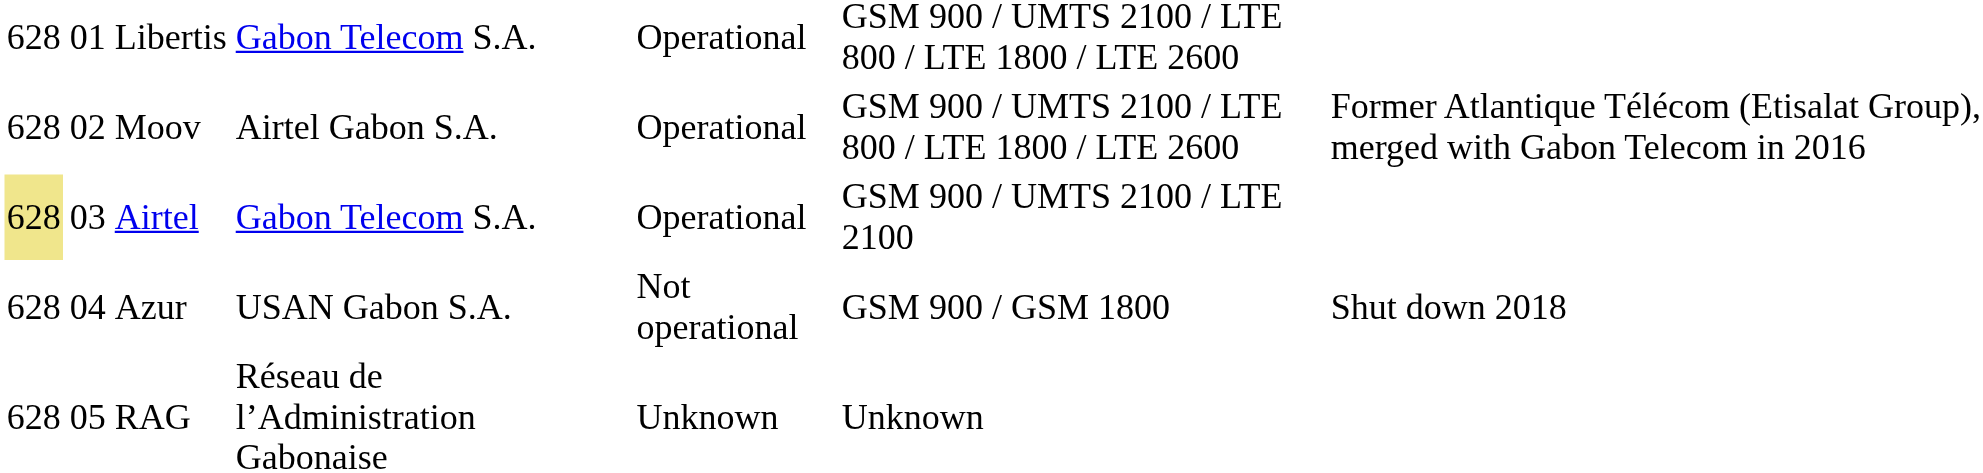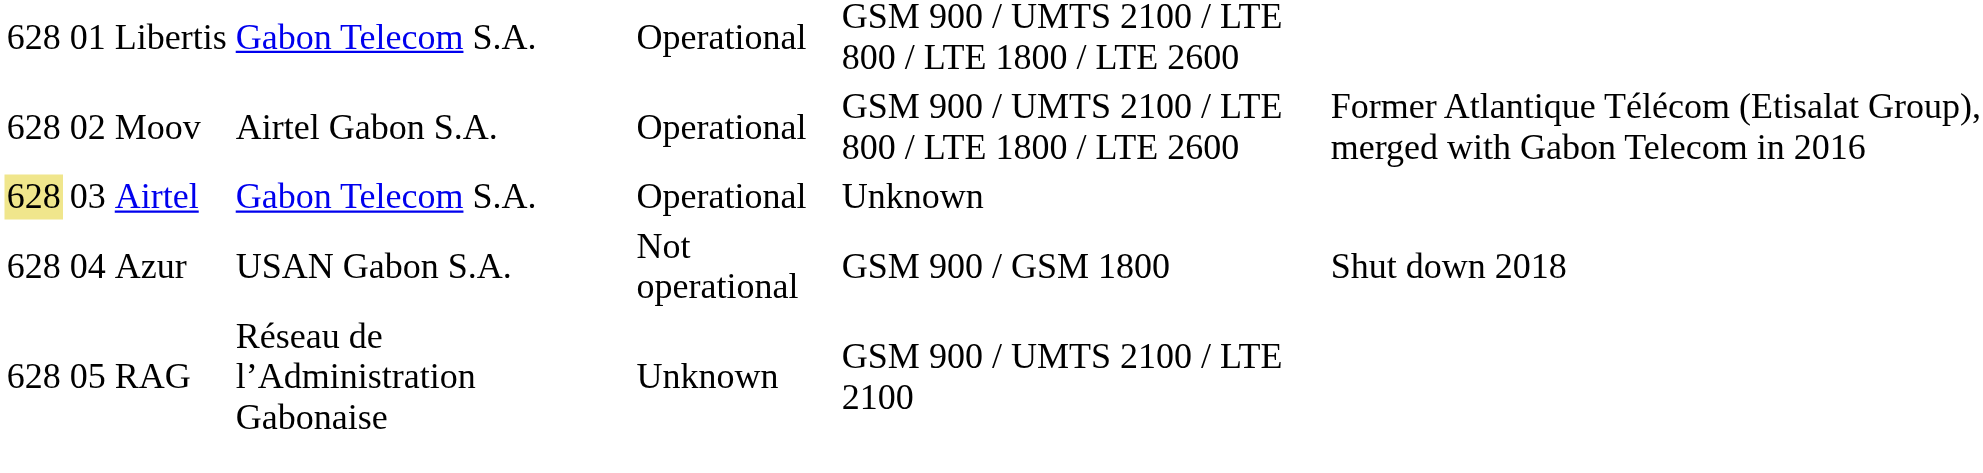 <table>
 <tr>
 <td>628</td>
 <td>01</td>
 <td>Libertis</td>
 <td><a href='#'>Gabon Telecom</a> S.A.</td>
 <td>Operational</td>
 <td>GSM 900 / UMTS 2100 / LTE 800 / LTE 1800 / LTE 2600</td>
 <td></td>
 </tr>
 <tr>
 <td>628</td>
 <td>02</td>
 <td>Moov</td>
 <td>Airtel Gabon S.A.</td>
 <td>Operational</td>
 <td>GSM 900 / UMTS 2100 / LTE 800 / LTE 1800 / LTE 2600</td>
 <td>Former Atlantique Télécom (Etisalat Group), merged with Gabon Telecom in 2016</td>
 </tr>
 <tr>
 <td style="background: khaki;">628</td>
 <td>03</td>
 <td><a href='#'>Airtel</a></td>
 <td><a href='#'>Gabon Telecom</a> S.A.</td>
 <td>Operational</td>
-<td>GSM 900 / UMTS 2100 / LTE 2100</td>
+<td>Unknown</td>
 <td></td>
 </tr>
 <tr>
 <td>628</td>
 <td>04</td>
 <td>Azur</td>
 <td>USAN Gabon S.A.</td>
 <td>Not operational</td>
 <td>GSM 900 / GSM 1800</td>
 <td>Shut down 2018</td>
 </tr>
 <tr>
 <td>628</td>
 <td>05</td>
 <td>RAG</td>
 <td>Réseau de l’Administration Gabonaise</td>
 <td>Unknown</td>
-<td>Unknown</td>
+<td>GSM 900 / UMTS 2100 / LTE 2100</td>
 <td></td>
 </tr>
 </table>
